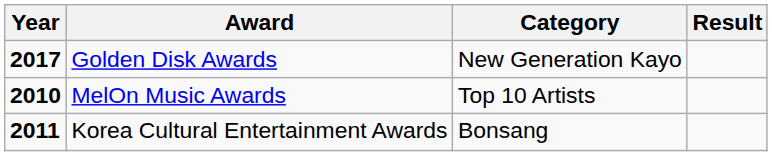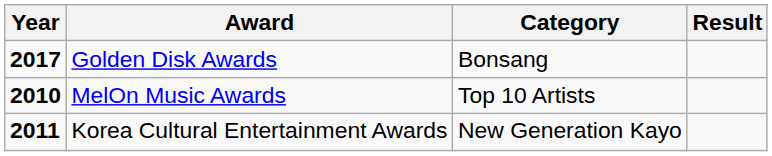 <table class="wikitable">
 <tr>
 <th><strong>Year</strong></th>
 <th><strong>Award</strong></th>
 <th><strong>Category</strong></th>
 <th><strong>Result</strong></th>
 </tr>
 <tr>
 <td><strong>2017</strong></td>
 <td><a href='#'>Golden Disk Awards</a></td>
-<td>New Generation Kayo</td>
+<td>Bonsang</td>
 <td></td>
 </tr>
 <tr>
 <td><strong>2010</strong></td>
 <td><a href='#'>MelOn Music Awards</a></td>
 <td>Top 10 Artists</td>
 <td></td>
 </tr>
 <tr>
 <td><strong>2011</strong></td>
 <td>Korea Cultural Entertainment Awards</td>
-<td>Bonsang</td>
+<td>New Generation Kayo</td>
 <td></td>
 </tr>
 </table>
